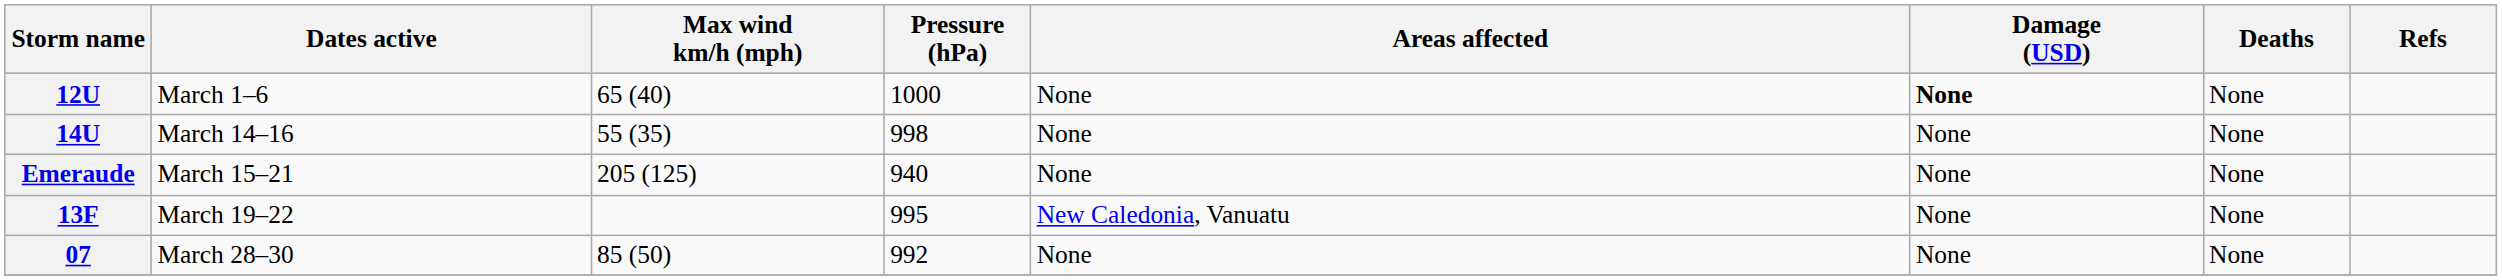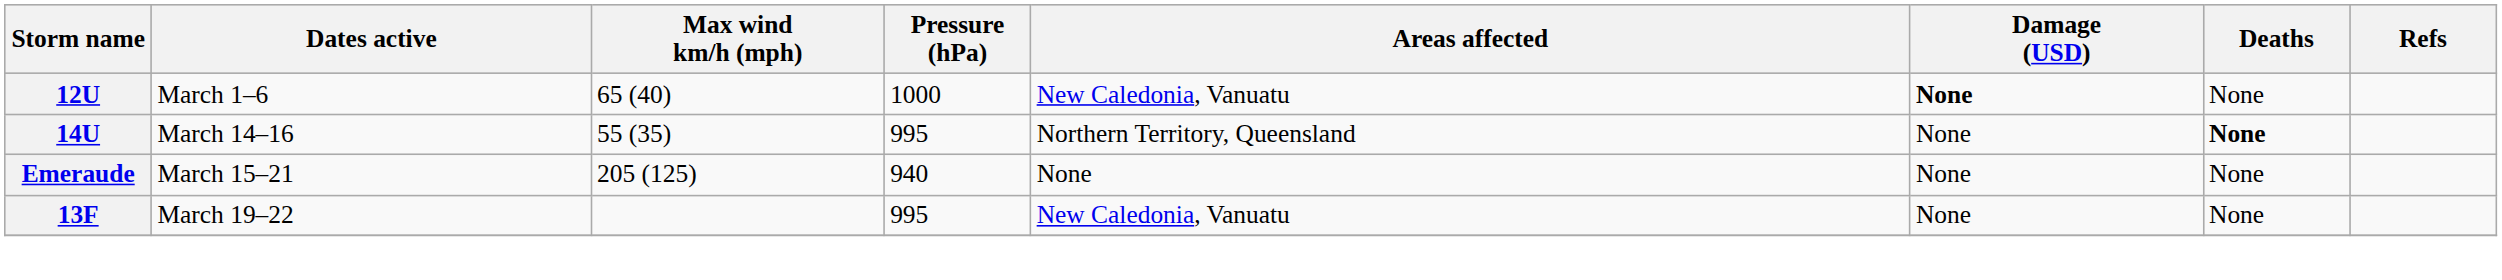 <table class="wikitable sortable">
 <tr>
 <th width="5%">Storm name</th>
 <th width="15%">Dates active</th>
 <th width="10%">Max wind<br>km/h (mph)</th>
 <th width="5%">Pressure<br>(hPa)</th>
 <th width="30%">Areas affected</th>
 <th width="10%">Damage<br>(<a href='#'>USD</a>)</th>
 <th width="5%">Deaths</th>
 <th width="5%">Refs</th>
 </tr>
 <tr>
 <th><a href='#'>12U</a></th>
 <td>March 1–6</td>
 <td>65 (40)</td>
 <td>1000</td>
-<td>None</td>
+<td><a href='#'>New Caledonia</a>, Vanuatu</td>
 <td><strong>None</strong></td>
 <td>None</td>
 <td></td>
 </tr>
 <tr>
 <th><a href='#'>14U</a></th>
 <td>March 14–16</td>
 <td>55 (35)</td>
-<td>998</td>
+<td>995</td>
+<td>Northern Territory, Queensland</td>
 <td>None</td>
-<td>None</td>
-<td>None</td>
+<td><strong>None</strong></td>
 <td></td>
 </tr>
 <tr>
 <th><a href='#'>Emeraude</a></th>
 <td>March 15–21</td>
 <td>205 (125)</td>
 <td>940</td>
 <td>None</td>
 <td>None</td>
 <td>None</td>
 <td></td>
 </tr>
 <tr>
 <th><a href='#'>13F</a></th>
 <td>March 19–22</td>
 <td></td>
 <td>995</td>
 <td><a href='#'>New Caledonia</a>, Vanuatu</td>
 <td>None</td>
 <td>None</td>
 <td></td>
 </tr>
 <tr>
-<th><a href='#'>07</a></th>
-<td>March 28–30</td>
-<td>85 (50)</td>
-<td>992</td>
-<td>None</td>
-<td>None</td>
-<td>None</td>
-<td></td>
-</tr>
-<tr>
 </tr>
 </table>
